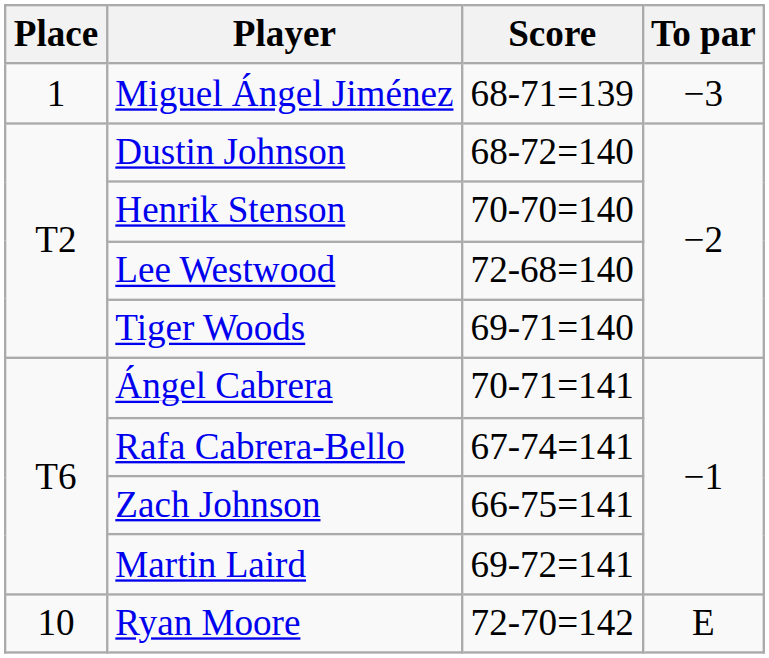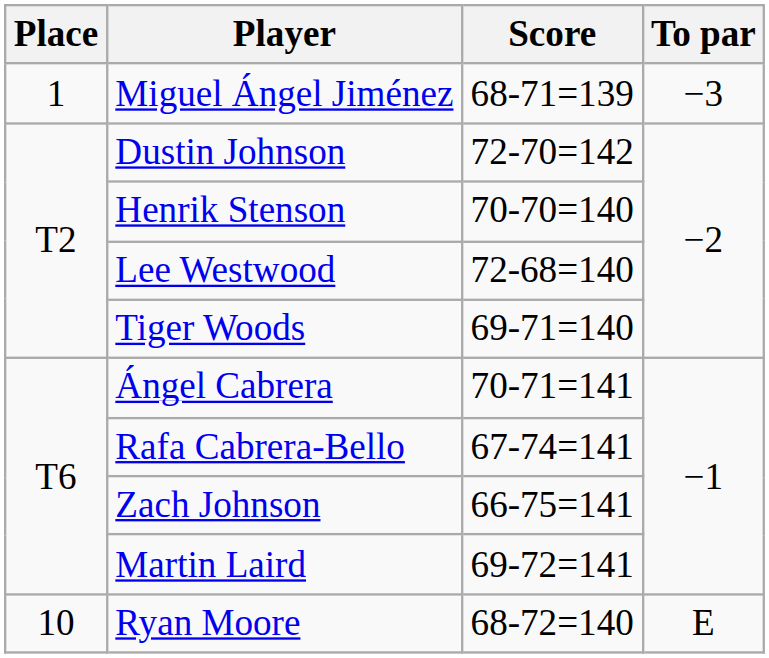 <table class="wikitable">
 <tr>
 <th>Place</th>
 <th>Player</th>
 <th>Score</th>
 <th>To par</th>
 </tr>
 <tr>
 <td align=center>1</td>
 <td> <a href='#'>Miguel Ángel Jiménez</a></td>
 <td>68-71=139</td>
 <td align=center>−3</td>
 </tr>
 <tr>
 <td align=center rowspan=4>T2</td>
 <td> <a href='#'>Dustin Johnson</a></td>
-<td>68-72=140</td>
+<td>72-70=142</td>
 <td align=center rowspan=4>−2</td>
 </tr>
 <tr>
 <td> <a href='#'>Henrik Stenson</a></td>
 <td>70-70=140</td>
 </tr>
 <tr>
 <td> <a href='#'>Lee Westwood</a></td>
 <td>72-68=140</td>
 </tr>
 <tr>
 <td> <a href='#'>Tiger Woods</a></td>
 <td>69-71=140</td>
 </tr>
 <tr>
 <td align=center rowspan=4>T6</td>
 <td> <a href='#'>Ángel Cabrera</a></td>
 <td>70-71=141</td>
 <td align=center rowspan=4>−1</td>
 </tr>
 <tr>
 <td> <a href='#'>Rafa Cabrera-Bello</a></td>
 <td>67-74=141</td>
 </tr>
 <tr>
 <td> <a href='#'>Zach Johnson</a></td>
 <td>66-75=141</td>
 </tr>
 <tr>
 <td> <a href='#'>Martin Laird</a></td>
 <td>69-72=141</td>
 </tr>
 <tr>
 <td align=center>10</td>
 <td> <a href='#'>Ryan Moore</a></td>
-<td>72-70=142</td>
+<td>68-72=140</td>
 <td align=center>E</td>
 </tr>
 </table>
